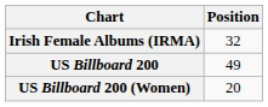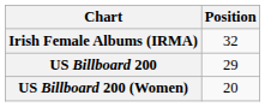 <table class="wikitable sortable plainrowheaders" style="text-align:center">
 <tr>
 <th scope="col">Chart</th>
 <th scope="col">Position</th>
 </tr>
 <tr>
 <th scope="row">Irish Female Albums (IRMA)</th>
 <td>32</td>
 </tr>
 <tr>
 <th scope="row">US <em>Billboard</em> 200</th>
-<td>49</td>
+<td>29</td>
 </tr>
 <tr>
 <th scope="row">US <em>Billboard</em> 200 (Women)</th>
 <td>20</td>
 </tr>
 </table>
